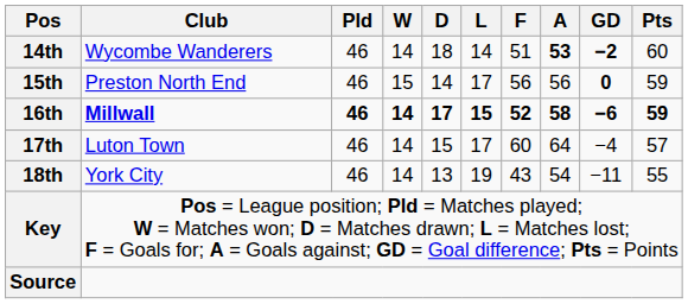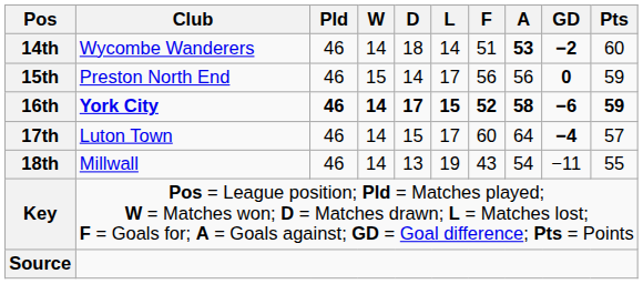 <table class=wikitable style="text-align:center">
 <tr>
 <th scope=col>Pos</th>
 <th scope=col>Club</th>
 <th scope=col>Pld</th>
 <th scope=col>W</th>
 <th scope=col>D</th>
 <th scope=col>L</th>
 <th scope=col>F</th>
 <th scope=col>A</th>
 <th scope=col>GD</th>
 <th scope=col>Pts</th>
 </tr>
 <tr>
 <th scope=row>14th</th>
 <td align=left><a href='#'>Wycombe Wanderers</a></td>
 <td>46</td>
 <td>14</td>
 <td>18</td>
 <td>14</td>
 <td>51</td>
 <td><strong>53</strong></td>
 <td><strong>−2</strong></td>
 <td>60</td>
 </tr>
 <tr>
 <th scope=row>15th</th>
 <td align=left><a href='#'>Preston North End</a></td>
 <td>46</td>
 <td>15</td>
 <td>14</td>
 <td>17</td>
 <td>56</td>
 <td>56</td>
 <td><strong>0</strong></td>
 <td>59</td>
 </tr>
 <tr style="font-weight:bold">
 <th scope=row>16th</th>
-<td align=left><a href='#'>Millwall</a></td>
+<td align=left><a href='#'>York City</a></td>
 <td>46</td>
 <td>14</td>
 <td>17</td>
 <td>15</td>
 <td>52</td>
 <td>58</td>
 <td>−6</td>
 <td>59</td>
 </tr>
 <tr>
 <th scope=row>17th</th>
 <td align=left><a href='#'>Luton Town</a></td>
 <td>46</td>
 <td>14</td>
 <td>15</td>
 <td>17</td>
 <td>60</td>
 <td>64</td>
-<td>−4</td>
+<td><strong>−4</strong></td>
 <td>57</td>
 </tr>
 <tr>
 <th scope=row>18th</th>
-<td align=left><a href='#'>York City</a></td>
+<td align=left><a href='#'>Millwall</a></td>
 <td>46</td>
 <td>14</td>
 <td>13</td>
 <td>19</td>
 <td>43</td>
 <td>54</td>
 <td>−11</td>
 <td>55</td>
 </tr>
 <tr>
 <th scope=row>Key</th>
 <td colspan=9><strong>Pos</strong> = League position; <strong>Pld</strong> = Matches played;<br><strong>W</strong> = Matches won; <strong>D</strong> = Matches drawn; <strong>L</strong> = Matches lost;<br><strong>F</strong> = Goals for; <strong>A</strong> = Goals against; <strong>GD</strong> = <a href='#'>Goal difference</a>; <strong>Pts</strong> = Points</td>
 </tr>
 <tr>
 <th scope=row>Source</th>
 <td colspan=9></td>
 </tr>
 </table>
